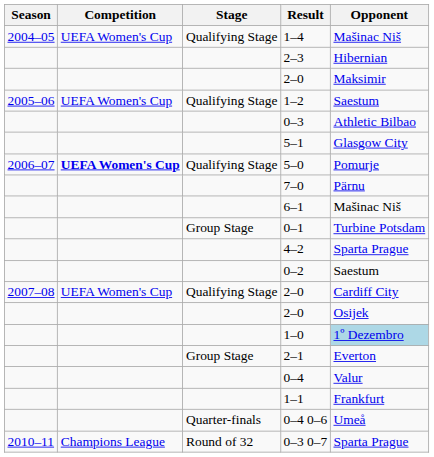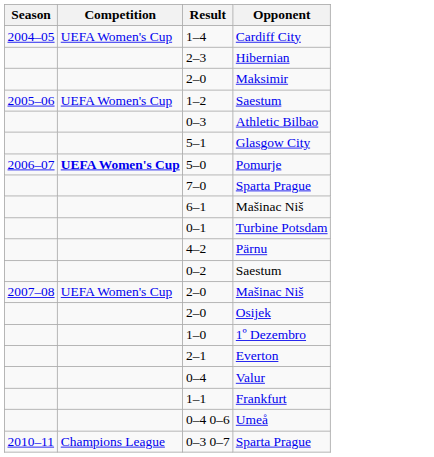 <table class="wikitable">
 <tr>
 <th>Season</th>
 <th>Competition</th>
-<th>Stage</th>
 <th>Result</th>
 <th>Opponent</th>
 </tr>
 <tr>
 <td><a href='#'>2004–05</a></td>
 <td><a href='#'>UEFA Women's Cup</a></td>
-<td>Qualifying Stage</td>
 <td>1–4</td>
-<td> <a href='#'>Mašinac Niš</a></td>
+<td> <a href='#'>Cardiff City</a></td>
 </tr>
 <tr>
-<td></td>
 <td></td>
 <td></td>
 <td>2–3</td>
 <td> <a href='#'>Hibernian</a></td>
 </tr>
 <tr>
 <td></td>
 <td></td>
-<td></td>
 <td>2–0</td>
 <td> <a href='#'>Maksimir</a></td>
 </tr>
 <tr>
 <td><a href='#'>2005–06</a></td>
 <td><a href='#'>UEFA Women's Cup</a></td>
-<td>Qualifying Stage</td>
 <td>1–2</td>
 <td> <a href='#'>Saestum</a></td>
 </tr>
 <tr>
-<td></td>
 <td></td>
 <td></td>
 <td>0–3</td>
 <td> <a href='#'>Athletic Bilbao</a></td>
 </tr>
 <tr>
 <td></td>
 <td></td>
-<td></td>
 <td>5–1</td>
 <td> <a href='#'>Glasgow City</a></td>
 </tr>
 <tr>
 <td><a href='#'>2006–07</a></td>
 <td><strong><a href='#'>UEFA Women's Cup</a></strong></td>
-<td>Qualifying Stage</td>
 <td>5–0</td>
 <td> <a href='#'>Pomurje</a></td>
 </tr>
 <tr>
 <td></td>
 <td></td>
-<td></td>
 <td>7–0</td>
-<td> <a href='#'>Pärnu</a></td>
+<td> <a href='#'>Sparta Prague</a></td>
 </tr>
 <tr>
-<td></td>
 <td></td>
 <td></td>
 <td>6–1</td>
 <td> Mašinac Niš</td>
 </tr>
 <tr>
 <td></td>
 <td></td>
-<td>Group Stage</td>
 <td>0–1</td>
 <td> <a href='#'>Turbine Potsdam</a></td>
 </tr>
 <tr>
 <td></td>
 <td></td>
-<td></td>
 <td>4–2</td>
-<td> <a href='#'>Sparta Prague</a></td>
+<td> <a href='#'>Pärnu</a></td>
 </tr>
 <tr>
-<td></td>
 <td></td>
 <td></td>
 <td>0–2</td>
 <td> Saestum</td>
 </tr>
 <tr>
 <td><a href='#'>2007–08</a></td>
 <td><a href='#'>UEFA Women's Cup</a></td>
-<td>Qualifying Stage</td>
 <td>2–0</td>
-<td> <a href='#'>Cardiff City</a></td>
+<td> <a href='#'>Mašinac Niš</a></td>
 </tr>
 <tr>
-<td></td>
 <td></td>
 <td></td>
 <td>2–0</td>
 <td> <a href='#'>Osijek</a></td>
 </tr>
 <tr>
 <td></td>
 <td></td>
-<td></td>
 <td>1–0</td>
-<td style="background: lightblue;"> <a href='#'>1º Dezembro</a></td>
+<td> <a href='#'>1º Dezembro</a></td>
 </tr>
 <tr>
 <td></td>
 <td></td>
-<td>Group Stage</td>
 <td>2–1</td>
 <td> <a href='#'>Everton</a></td>
 </tr>
 <tr>
-<td></td>
 <td></td>
 <td></td>
 <td>0–4</td>
 <td> <a href='#'>Valur</a></td>
 </tr>
 <tr>
 <td></td>
 <td></td>
-<td></td>
 <td>1–1</td>
 <td> <a href='#'>Frankfurt</a></td>
 </tr>
 <tr>
 <td></td>
 <td></td>
-<td>Quarter-finals</td>
 <td>0–4 0–6</td>
 <td> <a href='#'>Umeå</a></td>
 </tr>
 <tr>
 <td><a href='#'>2010–11</a></td>
 <td><a href='#'>Champions League</a></td>
-<td>Round of 32</td>
 <td>0–3 0–7</td>
 <td> <a href='#'>Sparta Prague</a></td>
 </tr>
 </table>
